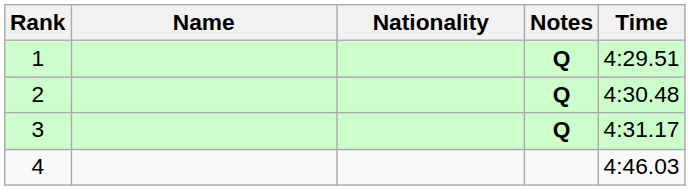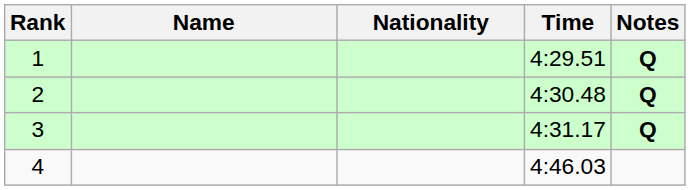 <table class="wikitable sortable" style="text-align:center">
 <tr>
 <th>Rank</th>
 <th style="width:180px">Name</th>
 <th style="width:125px">Nationality</th>
+<th>Time</th>
 <th>Notes</th>
-<th>Time</th>
 </tr>
 <tr style="background:#cfc;">
 <td>1</td>
 <td style="text-align:left;"></td>
 <td style="text-align:left;"></td>
+<td>4:29.51</td>
 <td><strong>Q</strong></td>
-<td>4:29.51</td>
 </tr>
 <tr style="background:#cfc;">
 <td>2</td>
 <td style="text-align:left;"></td>
 <td style="text-align:left;"></td>
+<td>4:30.48</td>
 <td><strong>Q</strong></td>
-<td>4:30.48</td>
 </tr>
 <tr style="background:#cfc;">
 <td>3</td>
 <td style="text-align:left;"></td>
 <td style="text-align:left;"></td>
+<td>4:31.17</td>
 <td><strong>Q</strong></td>
-<td>4:31.17</td>
 </tr>
 <tr>
 <td>4</td>
 <td style="text-align:left;"></td>
 <td style="text-align:left;"></td>
+<td>4:46.03</td>
 <td></td>
-<td>4:46.03</td>
 </tr>
 </table>
